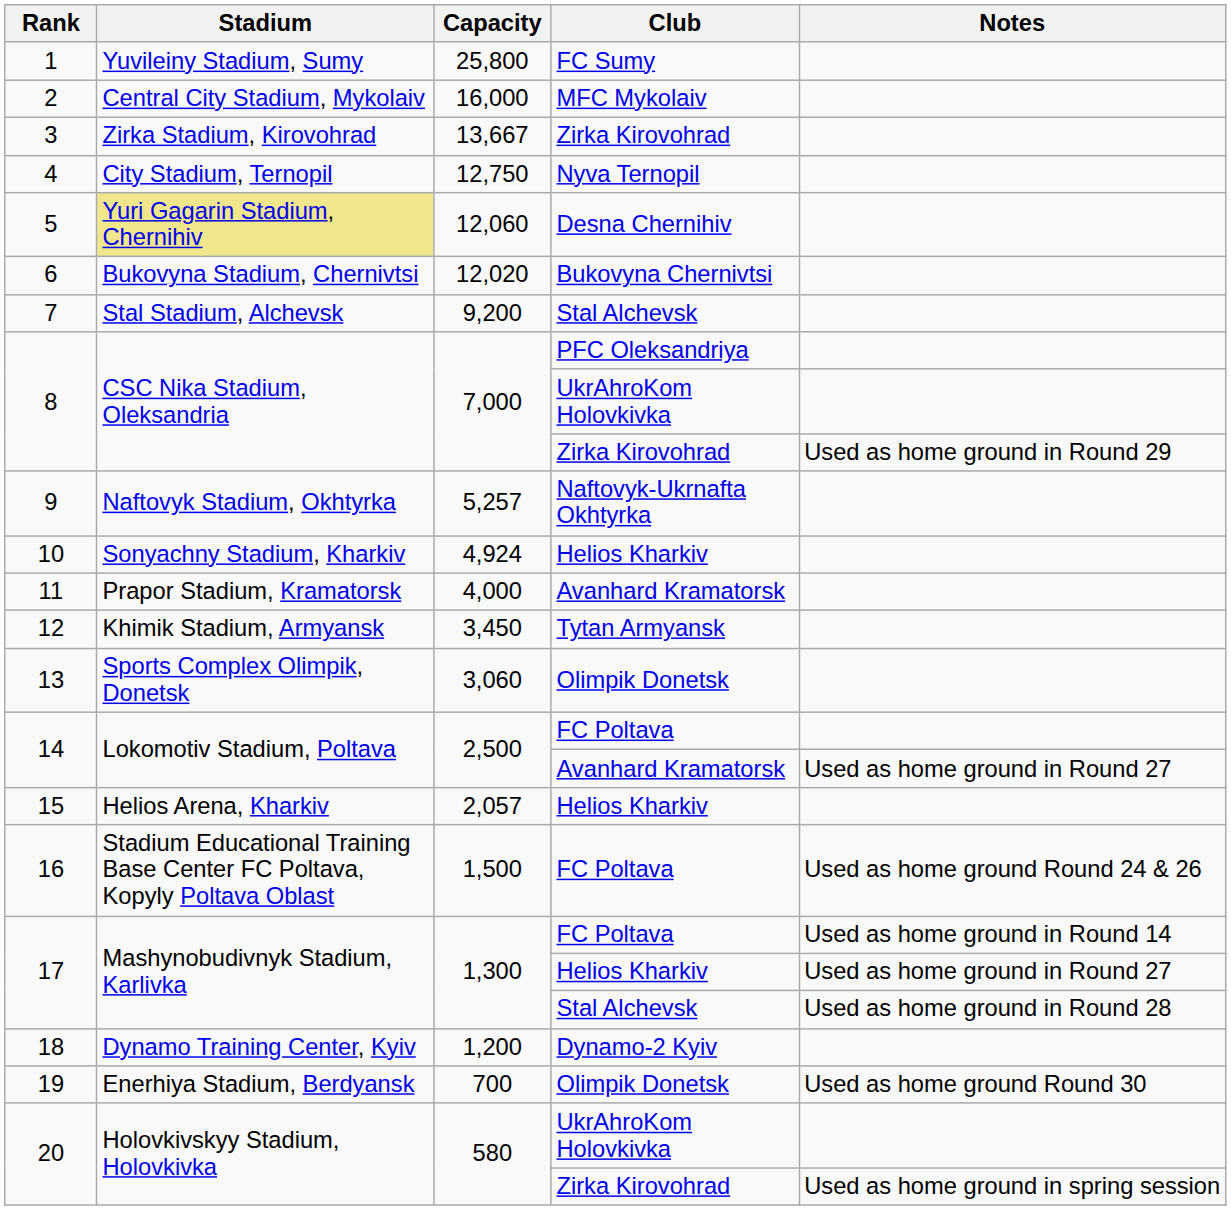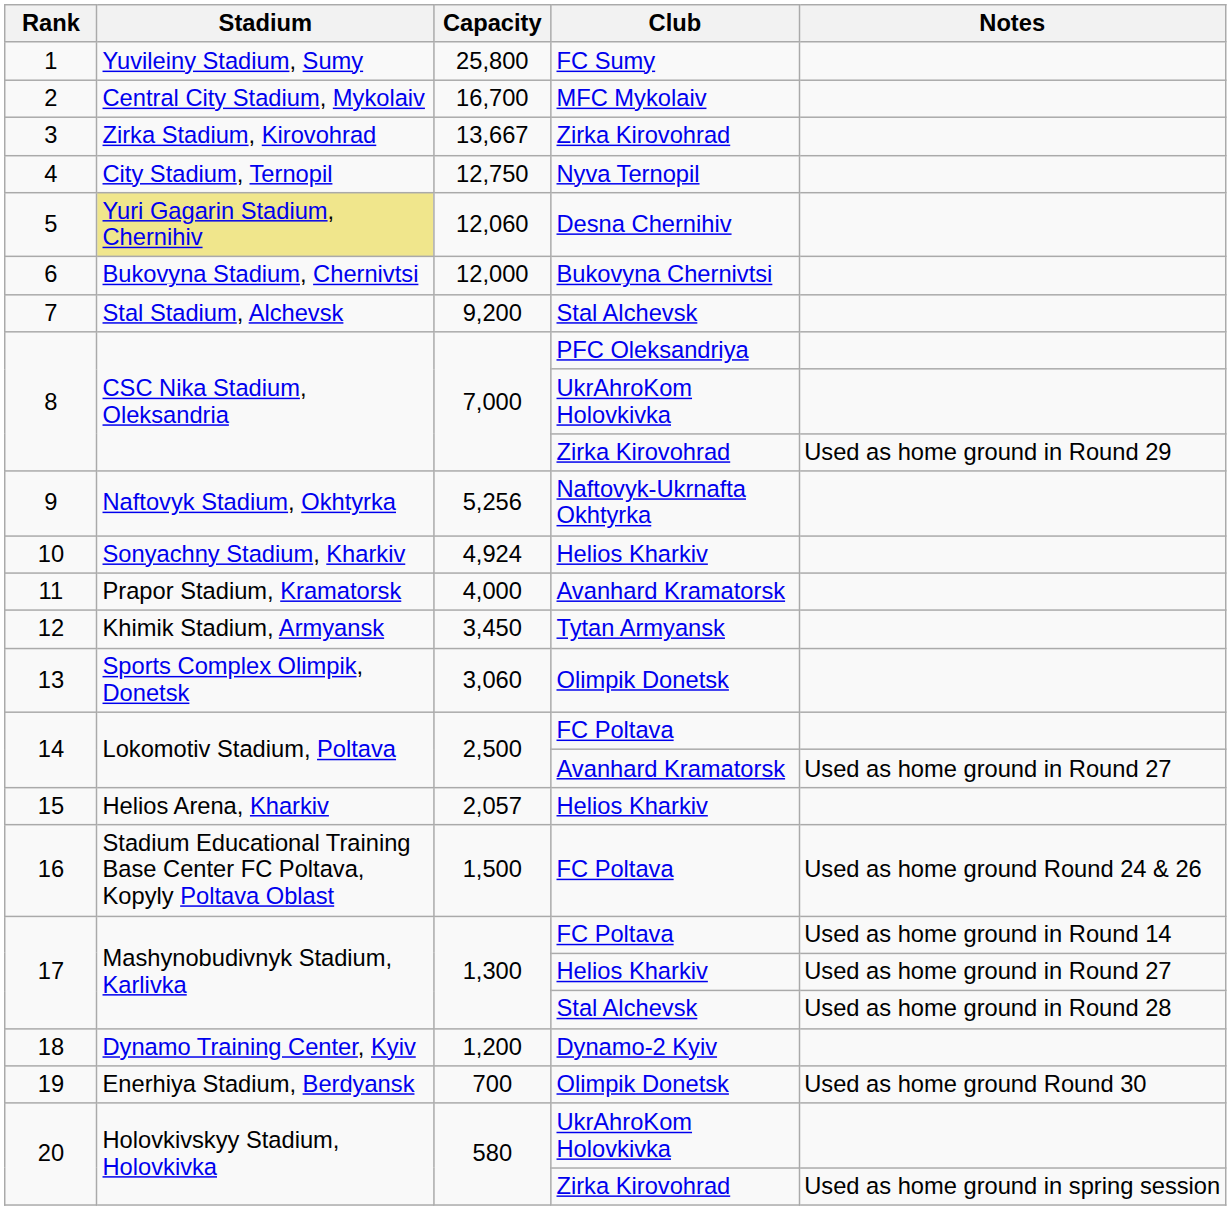 <table class="wikitable">
 <tr>
 <th width=55>Rank</th>
 <th width=220>Stadium</th>
 <th width=72>Capacity</th>
 <th width=160>Club</th>
 <th>Notes</th>
 </tr>
 <tr>
 <td align=center>1</td>
 <td><a href='#'>Yuvileiny Stadium</a>, <a href='#'>Sumy</a></td>
 <td align=center>25,800</td>
 <td><a href='#'>FC Sumy</a></td>
 <td></td>
 </tr>
 <tr>
 <td align=center>2</td>
 <td><a href='#'>Central City Stadium</a>, <a href='#'>Mykolaiv</a></td>
-<td align=center>16,000</td>
+<td align=center>16,700</td>
 <td><a href='#'>MFC Mykolaiv</a></td>
 <td></td>
 </tr>
 <tr>
 <td align=center>3</td>
 <td><a href='#'>Zirka Stadium</a>, <a href='#'>Kirovohrad</a></td>
 <td align=center>13,667</td>
 <td><a href='#'>Zirka Kirovohrad</a></td>
 <td></td>
 </tr>
 <tr>
 <td align=center>4</td>
 <td><a href='#'>City Stadium</a>, <a href='#'>Ternopil</a></td>
 <td align=center>12,750</td>
 <td><a href='#'>Nyva Ternopil</a></td>
 <td></td>
 </tr>
 <tr>
 <td align=center>5</td>
 <td style="background: khaki;"><a href='#'>Yuri Gagarin Stadium</a>, <a href='#'>Chernihiv</a></td>
 <td align=center>12,060</td>
 <td><a href='#'>Desna Chernihiv</a></td>
 <td></td>
 </tr>
 <tr>
 <td align=center>6</td>
 <td><a href='#'>Bukovyna Stadium</a>, <a href='#'>Chernivtsi</a></td>
-<td align=center>12,020</td>
+<td align=center>12,000</td>
 <td><a href='#'>Bukovyna Chernivtsi</a></td>
 <td></td>
 </tr>
 <tr>
 <td align=center>7</td>
 <td><a href='#'>Stal Stadium</a>, <a href='#'>Alchevsk</a></td>
 <td align=center>9,200</td>
 <td><a href='#'>Stal Alchevsk</a></td>
 <td></td>
 </tr>
 <tr>
 <td rowspan=3 align=center>8</td>
 <td rowspan=3><a href='#'>CSC Nika Stadium</a>, <a href='#'>Oleksandria</a></td>
 <td rowspan=3 align=center>7,000</td>
 <td><a href='#'>PFC Oleksandriya</a></td>
 <td></td>
 </tr>
 <tr>
 <td><a href='#'>UkrAhroKom Holovkivka</a></td>
 <td></td>
 </tr>
 <tr>
 <td><a href='#'>Zirka Kirovohrad</a></td>
 <td>Used as home ground in Round 29</td>
 </tr>
 <tr>
 <td align=center>9</td>
 <td><a href='#'>Naftovyk Stadium</a>, <a href='#'>Okhtyrka</a></td>
-<td align=center>5,257</td>
+<td align=center>5,256</td>
 <td><a href='#'>Naftovyk-Ukrnafta Okhtyrka</a></td>
 <td></td>
 </tr>
 <tr>
 <td align=center>10</td>
 <td><a href='#'>Sonyachny Stadium</a>, <a href='#'>Kharkiv</a></td>
 <td align=center>4,924</td>
 <td><a href='#'>Helios Kharkiv</a></td>
 <td></td>
 </tr>
 <tr>
 <td align=center>11</td>
 <td>Prapor Stadium, <a href='#'>Kramatorsk</a></td>
 <td align=center>4,000</td>
 <td><a href='#'>Avanhard Kramatorsk</a></td>
 <td></td>
 </tr>
 <tr>
 <td align=center>12</td>
 <td>Khimik Stadium, <a href='#'>Armyansk</a></td>
 <td align=center>3,450</td>
 <td><a href='#'>Tytan Armyansk</a></td>
 <td></td>
 </tr>
 <tr>
 <td align=center>13</td>
 <td><a href='#'>Sports Complex Olimpik</a>, <a href='#'>Donetsk</a></td>
 <td align=center>3,060 </td>
 <td><a href='#'>Olimpik Donetsk</a></td>
 <td></td>
 </tr>
 <tr>
 <td rowspan=2 align=center>14</td>
 <td rowspan=2>Lokomotiv Stadium, <a href='#'>Poltava</a></td>
 <td rowspan=2 align=center>2,500</td>
 <td><a href='#'>FC Poltava</a></td>
 <td></td>
 </tr>
 <tr>
 <td><a href='#'>Avanhard Kramatorsk</a></td>
 <td>Used as home ground in Round 27</td>
 </tr>
 <tr>
 <td align=center>15</td>
 <td>Helios Arena, <a href='#'>Kharkiv</a></td>
 <td align=center>2,057</td>
 <td><a href='#'>Helios Kharkiv</a></td>
 <td></td>
 </tr>
 <tr>
 <td align=center>16</td>
 <td>Stadium Educational Training Base Center FC Poltava, Kopyly <a href='#'>Poltava Oblast</a></td>
 <td align=center>1,500</td>
 <td><a href='#'>FC Poltava</a></td>
 <td>Used as home ground Round 24 & 26</td>
 </tr>
 <tr>
 <td rowspan=3 align=center>17</td>
 <td rowspan=3>Mashynobudivnyk Stadium, <a href='#'>Karlivka</a></td>
 <td rowspan=3 align=center>1,300</td>
 <td><a href='#'>FC Poltava</a></td>
 <td>Used as home ground in Round 14</td>
 </tr>
 <tr>
 <td><a href='#'>Helios Kharkiv</a></td>
 <td>Used as home ground in Round 27</td>
 </tr>
 <tr>
 <td><a href='#'>Stal Alchevsk</a></td>
 <td>Used as home ground in Round 28</td>
 </tr>
 <tr>
 <td align=center>18</td>
 <td><a href='#'>Dynamo Training Center</a>, <a href='#'>Kyiv</a></td>
 <td align=center>1,200</td>
 <td><a href='#'>Dynamo-2 Kyiv</a></td>
 <td></td>
 </tr>
 <tr>
 <td align=center>19</td>
 <td>Enerhiya Stadium, <a href='#'>Berdyansk</a></td>
 <td align=center>700</td>
 <td><a href='#'>Olimpik Donetsk</a></td>
 <td>Used as home ground Round 30</td>
 </tr>
 <tr>
 <td rowspan=2 align=center>20</td>
 <td rowspan=2>Holovkivskyy Stadium, <a href='#'>Holovkivka</a></td>
 <td rowspan=2 align=center>580</td>
 <td><a href='#'>UkrAhroKom Holovkivka</a></td>
 <td></td>
 </tr>
 <tr>
 <td><a href='#'>Zirka Kirovohrad</a></td>
 <td>Used as home ground in spring session</td>
 </tr>
 </table>
